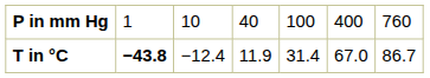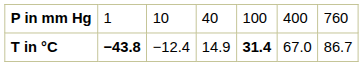 <table border="1" cellspacing="0" cellpadding="6" style="margin: 0 0 0 0.5em; background: white; border-collapse: collapse; border-color: #C0C090;">
 <tr>
 <td><strong>P in mm Hg</strong></td>
 <td>1</td>
 <td>10</td>
 <td>40</td>
 <td>100</td>
 <td>400</td>
 <td>760</td>
 </tr>
 <tr>
 <td><strong>T in °C</strong></td>
 <td><strong>−43.8</strong></td>
 <td>−12.4</td>
-<td>11.9</td>
-<td>31.4</td>
+<td>14.9</td>
+<td><strong>31.4</strong></td>
 <td>67.0</td>
 <td>86.7</td>
 </tr>
 </table>
